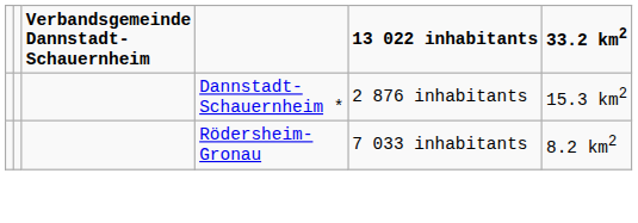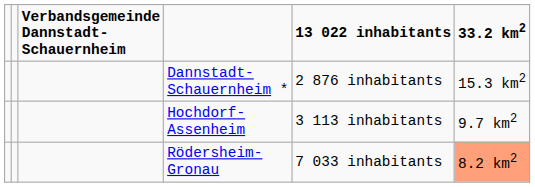 <table class="wikitable">
 <tr>
 <td></td>
 <td></td>
 <td><strong>Verbandsgemeinde <br>Dannstadt-<br>Schauernheim</strong></td>
 <td></td>
 <td><strong>13 022 inhabitants</strong></td>
 <td><strong>33.2 km<sup>2</sup></strong></td>
 </tr>
 <tr>
 <td></td>
 <td></td>
 <td></td>
 <td><a href='#'>Dannstadt-<br>Schauernheim</a> *</td>
 <td>2 876 inhabitants</td>
 <td>15.3 km<sup>2</sup></td>
 </tr>
 <tr>
 <td></td>
 <td></td>
 <td></td>
+<td><a href='#'>Hochdorf-<br>Assenheim</a></td>
+<td>3 113 inhabitants</td>
+<td>9.7 km<sup>2</sup></td>
+</tr>
+<tr>
+<td></td>
+<td></td>
+<td></td>
 <td><a href='#'>Rödersheim-<br>Gronau</a></td>
 <td>7 033 inhabitants</td>
-<td>8.2 km<sup>2</sup></td>
+<td style="background: lightsalmon;">8.2 km<sup>2</sup></td>
 </tr>
 </table>
